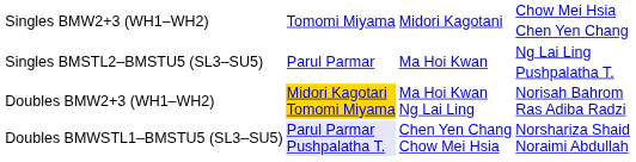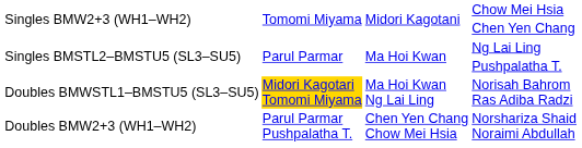 <table>
 <tr>
 <td rowspan=2>Singles BMW2+3 (WH1–WH2)</td>
 <td rowspan=2> <a href='#'>Tomomi Miyama</a></td>
 <td rowspan=2> <a href='#'>Midori Kagotani</a></td>
 <td> <a href='#'>Chow Mei Hsia</a></td>
 </tr>
 <tr>
 <td> <a href='#'>Chen Yen Chang</a></td>
 </tr>
 <tr>
 <td rowspan=2>Singles BMSTL2–BMSTU5 (SL3–SU5)</td>
 <td rowspan=2> <a href='#'>Parul Parmar</a></td>
 <td rowspan=2> <a href='#'>Ma Hoi Kwan</a></td>
 <td> <a href='#'>Ng Lai Ling</a></td>
 </tr>
 <tr>
 <td> <a href='#'>Pushpalatha T.</a></td>
 </tr>
 <tr>
-<td>Doubles BMW2+3 (WH1–WH2)</td>
+<td>Doubles BMWSTL1–BMSTU5 (SL3–SU5)</td>
 <td style="background: gold;"> <a href='#'>Midori Kagotari</a><br> <a href='#'>Tomomi Miyama</a></td>
 <td> <a href='#'>Ma Hoi Kwan</a><br> <a href='#'>Ng Lai Ling</a></td>
 <td> <a href='#'>Norisah Bahrom</a><br> <a href='#'>Ras Adiba Radzi</a></td>
 </tr>
 <tr>
-<td>Doubles BMWSTL1–BMSTU5 (SL3–SU5)</td>
-<td style="background: lavender;"> <a href='#'>Parul Parmar</a><br> <a href='#'>Pushpalatha T.</a></td>
+<td>Doubles BMW2+3 (WH1–WH2)</td>
+<td> <a href='#'>Parul Parmar</a><br> <a href='#'>Pushpalatha T.</a></td>
 <td> <a href='#'>Chen Yen Chang</a><br> <a href='#'>Chow Mei Hsia</a></td>
 <td> <a href='#'>Norshariza Shaid</a><br> <a href='#'>Noraimi Abdullah</a></td>
 </tr>
 </table>
